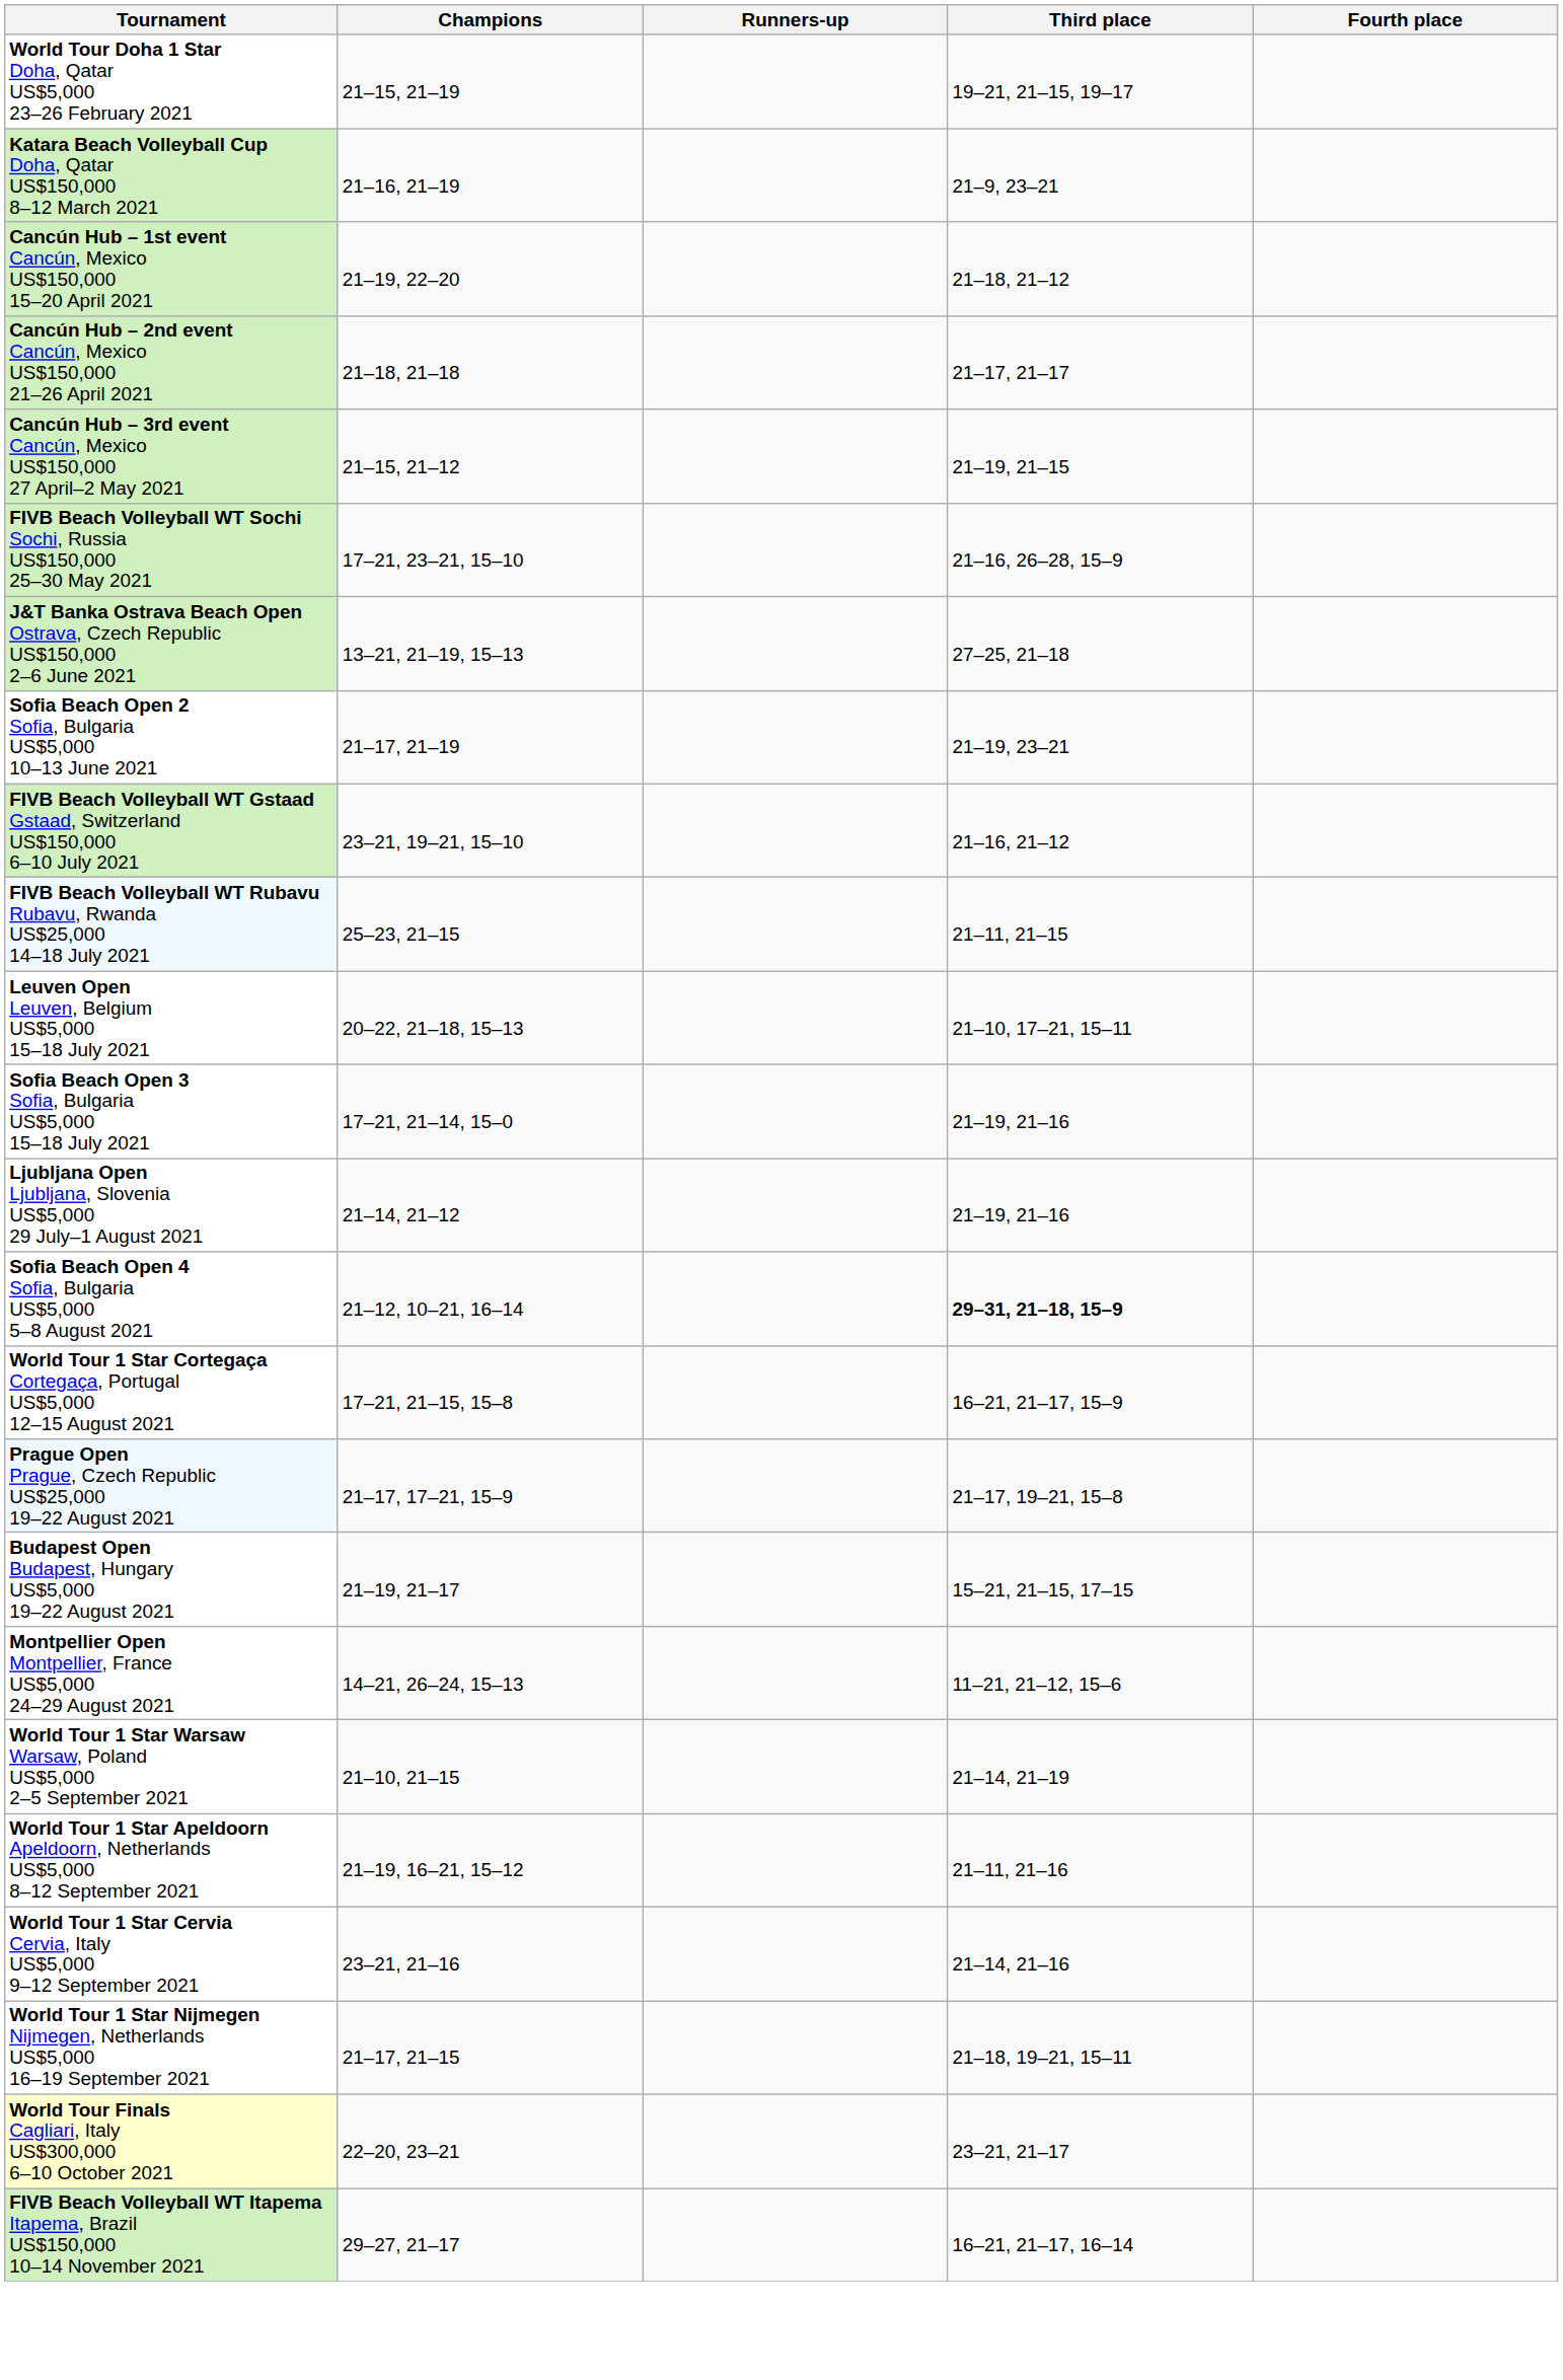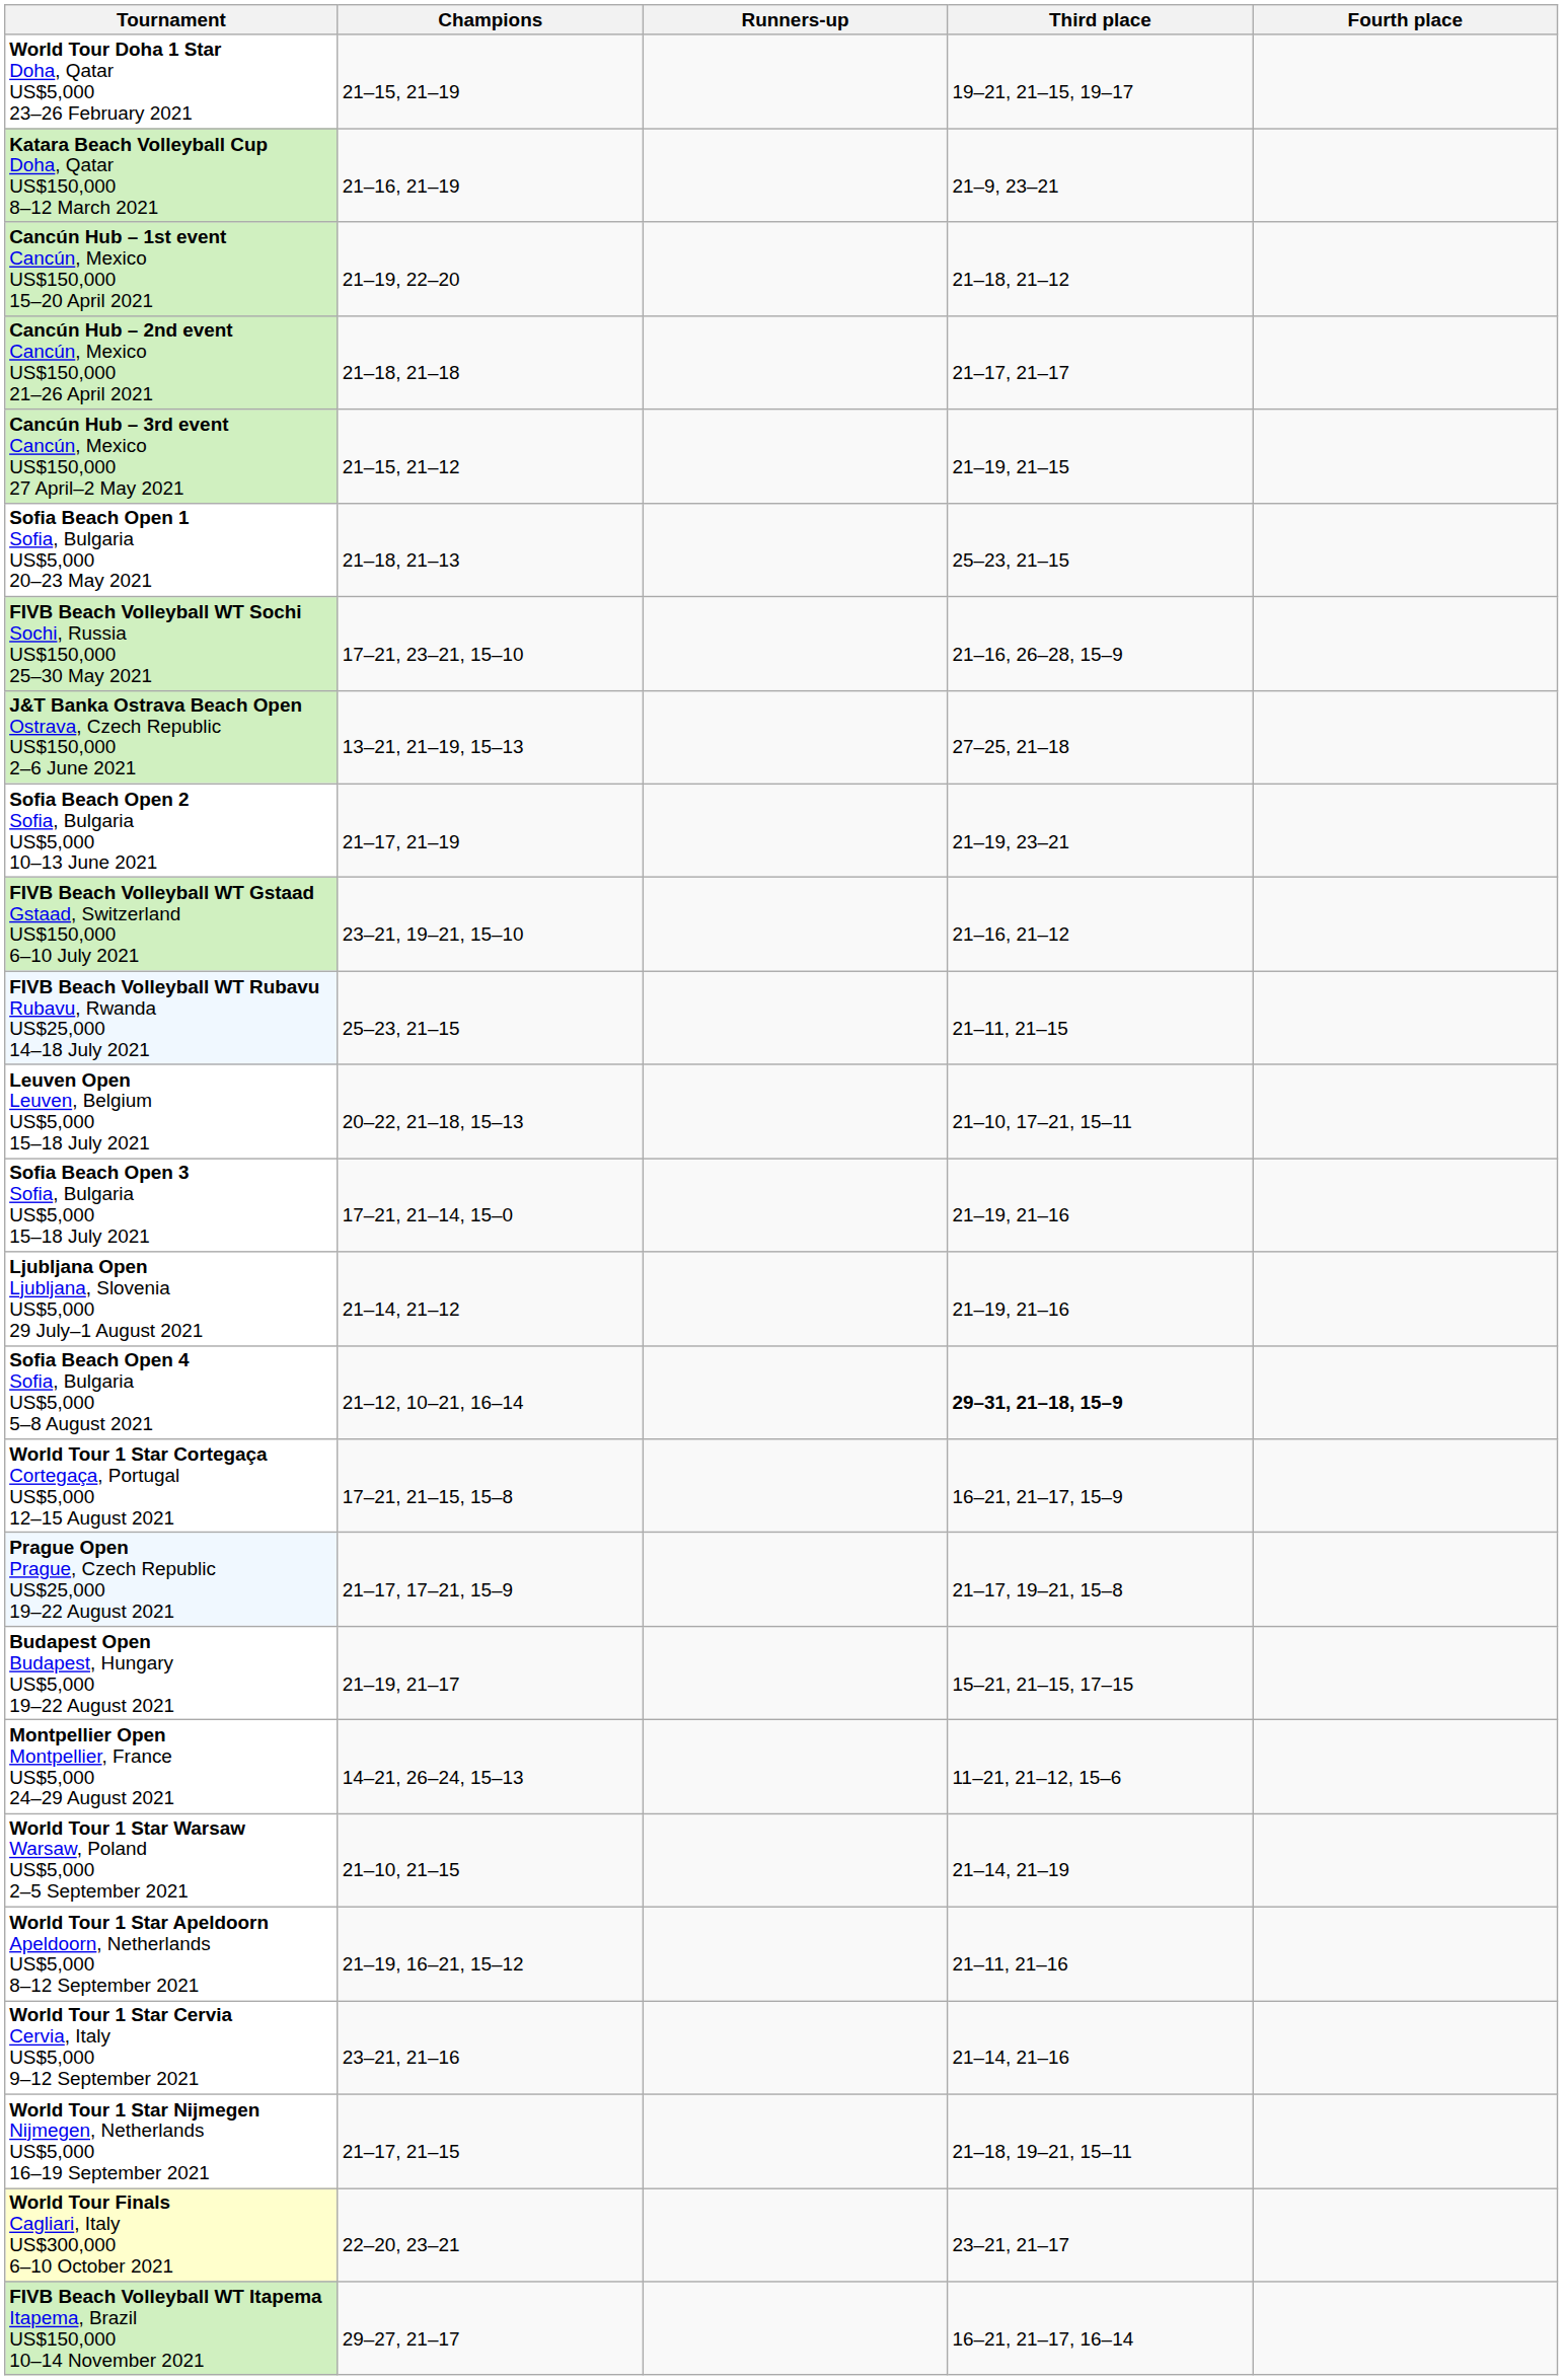 <table class=wikitable style=font-size:85%>
 <tr>
 <th width=230>Tournament</th>
 <th width=210>Champions</th>
 <th width=210>Runners-up</th>
 <th width=210>Third place</th>
 <th width=210>Fourth place</th>
 </tr>
 <tr valign=top>
 <td style="background:#ffffff;"><strong>World Tour Doha 1 Star</strong><br><a href='#'>Doha</a>, Qatar<br>US$5,000<br>23–26 February 2021</td>
 <td><strong><br></strong><br>21–15, 21–19</td>
 <td><br></td>
 <td><br><br>19–21, 21–15, 19–17</td>
 <td><br></td>
 </tr>
 <tr valign=top>
 <td style="background:#d0f0c0;"><strong>Katara Beach Volleyball Cup</strong><br><a href='#'>Doha</a>, Qatar<br>US$150,000<br>8–12 March 2021</td>
 <td><strong><br></strong><br>21–16, 21–19</td>
 <td><br></td>
 <td><br><br>21–9, 23–21</td>
 <td><br></td>
 </tr>
 <tr valign=top>
 <td style="background:#d0f0c0;"><strong>Cancún Hub – 1st event</strong><br><a href='#'>Cancún</a>, Mexico<br>US$150,000<br>15–20 April 2021</td>
 <td><strong><br></strong><br>21–19, 22–20</td>
 <td><br></td>
 <td><br><br>21–18, 21–12</td>
 <td><br></td>
 </tr>
 <tr valign=top>
 <td style="background:#d0f0c0;"><strong>Cancún Hub – 2nd event</strong><br><a href='#'>Cancún</a>, Mexico<br>US$150,000<br>21–26 April 2021</td>
 <td><strong><br></strong><br>21–18, 21–18</td>
 <td><br></td>
 <td><br><br>21–17, 21–17</td>
 <td><br></td>
 </tr>
 <tr valign=top>
 <td style="background:#d0f0c0;"><strong>Cancún Hub – 3rd event</strong><br><a href='#'>Cancún</a>, Mexico<br>US$150,000<br>27 April–2 May 2021</td>
 <td><strong><br></strong><br>21–15, 21–12</td>
 <td><br></td>
 <td><br><br>21–19, 21–15</td>
+<td><br></td>
+</tr>
+<tr valign=top>
+<td style="background:#ffffff;"><strong>Sofia Beach Open 1</strong><br><a href='#'>Sofia</a>, Bulgaria<br>US$5,000<br>20–23 May 2021</td>
+<td><strong><br></strong><br>21–18, 21–13</td>
+<td><br></td>
+<td><br><br>25–23, 21–15</td>
 <td><br></td>
 </tr>
 <tr valign=top>
 <td style="background:#d0f0c0;"><strong>FIVB Beach Volleyball WT Sochi</strong><br><a href='#'>Sochi</a>, Russia<br>US$150,000<br>25–30 May 2021</td>
 <td><strong><br></strong><br>17–21, 23–21, 15–10</td>
 <td><br></td>
 <td><br><br>21–16, 26–28, 15–9</td>
 <td><br></td>
 </tr>
 <tr valign=top>
 <td style="background:#d0f0c0;"><strong>J&T Banka Ostrava Beach Open</strong><br><a href='#'>Ostrava</a>, Czech Republic<br>US$150,000<br>2–6 June 2021</td>
 <td><strong><br></strong><br>13–21, 21–19, 15–13</td>
 <td><br></td>
 <td><br><br>27–25, 21–18</td>
 <td><br></td>
 </tr>
 <tr valign=top>
 <td style="background:#ffffff;"><strong>Sofia Beach Open 2</strong><br><a href='#'>Sofia</a>, Bulgaria<br>US$5,000<br>10–13 June 2021</td>
 <td><strong><br></strong><br>21–17, 21–19</td>
 <td><br></td>
 <td><br><br>21–19, 23–21</td>
 <td><br></td>
 </tr>
 <tr valign=top>
 <td style="background:#d0f0c0;"><strong>FIVB Beach Volleyball WT Gstaad</strong><br><a href='#'>Gstaad</a>, Switzerland<br>US$150,000<br>6–10 July 2021</td>
 <td><strong><br></strong><br>23–21, 19–21, 15–10</td>
 <td><br></td>
 <td><br><br>21–16, 21–12</td>
 <td><br></td>
 </tr>
 <tr valign=top>
 <td style="background:#f0f8ff;"><strong>FIVB Beach Volleyball WT Rubavu</strong><br><a href='#'>Rubavu</a>, Rwanda<br>US$25,000<br>14–18 July 2021</td>
 <td><strong><br></strong><br>25–23, 21–15</td>
 <td><br></td>
 <td><br><br>21–11, 21–15</td>
 <td><br></td>
 </tr>
 <tr valign=top>
 <td style="background:#ffffff;"><strong>Leuven Open</strong><br><a href='#'>Leuven</a>, Belgium<br>US$5,000<br>15–18 July 2021</td>
 <td><strong><br></strong><br>20–22, 21–18, 15–13</td>
 <td><br></td>
 <td><br><br>21–10, 17–21, 15–11</td>
 <td><br></td>
 </tr>
 <tr valign=top>
 <td style="background:#ffffff;"><strong>Sofia Beach Open 3</strong><br><a href='#'>Sofia</a>, Bulgaria<br>US$5,000<br>15–18 July 2021</td>
 <td><strong><br></strong><br>17–21, 21–14, 15–0</td>
 <td><br></td>
 <td><br><br>21–19, 21–16</td>
 <td><br></td>
 </tr>
 <tr valign=top>
 <td style="background:#ffffff;"><strong>Ljubljana Open</strong><br><a href='#'>Ljubljana</a>, Slovenia<br>US$5,000<br>29 July–1 August 2021</td>
 <td><strong><br></strong><br>21–14, 21–12</td>
 <td><br></td>
 <td><br><br>21–19, 21–16</td>
 <td><br></td>
 </tr>
 <tr valign=top>
 <td style="background:#ffffff;"><strong>Sofia Beach Open 4</strong><br><a href='#'>Sofia</a>, Bulgaria<br>US$5,000<br>5–8 August 2021</td>
 <td><strong><br></strong><br>21–12, 10–21, 16–14</td>
 <td><br></td>
 <td><strong><br><br>29–31, 21–18, 15–9</strong></td>
 <td><br></td>
 </tr>
 <tr valign=top>
 <td style="background:#ffffff;"><strong>World Tour 1 Star Cortegaça</strong><br><a href='#'>Cortegaça</a>, Portugal<br>US$5,000<br>12–15 August 2021</td>
 <td><strong><br></strong><br>17–21, 21–15, 15–8</td>
 <td><br></td>
 <td><br><br>16–21, 21–17, 15–9</td>
 <td><br></td>
 </tr>
 <tr valign=top>
 <td style="background:#f0f8ff;"><strong>Prague Open</strong><br><a href='#'>Prague</a>, Czech Republic<br>US$25,000<br>19–22 August 2021</td>
 <td><strong><br></strong><br>21–17, 17–21, 15–9</td>
 <td><br></td>
 <td><br><br>21–17, 19–21, 15–8</td>
 <td><br></td>
 </tr>
 <tr valign=top>
 <td style="background:#ffffff;"><strong>Budapest Open</strong><br><a href='#'>Budapest</a>, Hungary<br>US$5,000<br>19–22 August 2021</td>
 <td><strong><br></strong><br>21–19, 21–17</td>
 <td><br></td>
 <td><br><br>15–21, 21–15, 17–15</td>
 <td><br></td>
 </tr>
 <tr valign=top>
 <td style="background:#ffffff;"><strong>Montpellier Open</strong><br><a href='#'>Montpellier</a>, France<br>US$5,000<br>24–29 August 2021</td>
 <td><strong><br></strong><br>14–21, 26–24, 15–13</td>
 <td><br></td>
 <td><br><br>11–21, 21–12, 15–6</td>
 <td><br></td>
 </tr>
 <tr valign=top>
 <td style="background:#ffffff;"><strong>World Tour 1 Star Warsaw</strong><br><a href='#'>Warsaw</a>, Poland<br>US$5,000<br>2–5 September 2021</td>
 <td><strong><br></strong><br>21–10, 21–15</td>
 <td><br></td>
 <td><br><br>21–14, 21–19</td>
 <td><br></td>
 </tr>
 <tr valign=top>
 <td style="background:#ffffff;"><strong>World Tour 1 Star Apeldoorn</strong><br><a href='#'>Apeldoorn</a>, Netherlands<br>US$5,000<br>8–12 September 2021</td>
 <td><strong><br></strong><br>21–19, 16–21, 15–12</td>
 <td><br></td>
 <td><br><br>21–11, 21–16</td>
 <td><br></td>
 </tr>
 <tr valign=top>
 <td style="background:#ffffff;"><strong>World Tour 1 Star Cervia</strong><br><a href='#'>Cervia</a>, Italy<br>US$5,000<br>9–12 September 2021</td>
 <td><strong><br></strong><br>23–21, 21–16</td>
 <td><br></td>
 <td><br><br>21–14, 21–16</td>
 <td><br></td>
 </tr>
 <tr valign=top>
 <td style="background:#ffffff;"><strong>World Tour 1 Star Nijmegen</strong><br><a href='#'>Nijmegen</a>, Netherlands<br>US$5,000<br>16–19 September 2021</td>
 <td><strong><br></strong><br>21–17, 21–15</td>
 <td><br></td>
 <td><br><br>21–18, 19–21, 15–11</td>
 <td><br></td>
 </tr>
 <tr valign=top>
 <td style="background:#ffffcc;"><strong>World Tour Finals</strong><br><a href='#'>Cagliari</a>, Italy<br>US$300,000<br>6–10 October 2021</td>
 <td><strong><br></strong><br>22–20, 23–21</td>
 <td><br></td>
 <td><br><br>23–21, 21–17</td>
 <td><br></td>
 </tr>
 <tr valign=top>
 <td style="background:#d0f0c0;"><strong>FIVB Beach Volleyball WT Itapema</strong><br><a href='#'>Itapema</a>, Brazil<br>US$150,000<br>10–14 November 2021</td>
 <td><strong><br></strong><br>29–27, 21–17</td>
 <td><br></td>
 <td><br><br>16–21, 21–17, 16–14</td>
 <td><br></td>
 </tr>
 </table>
